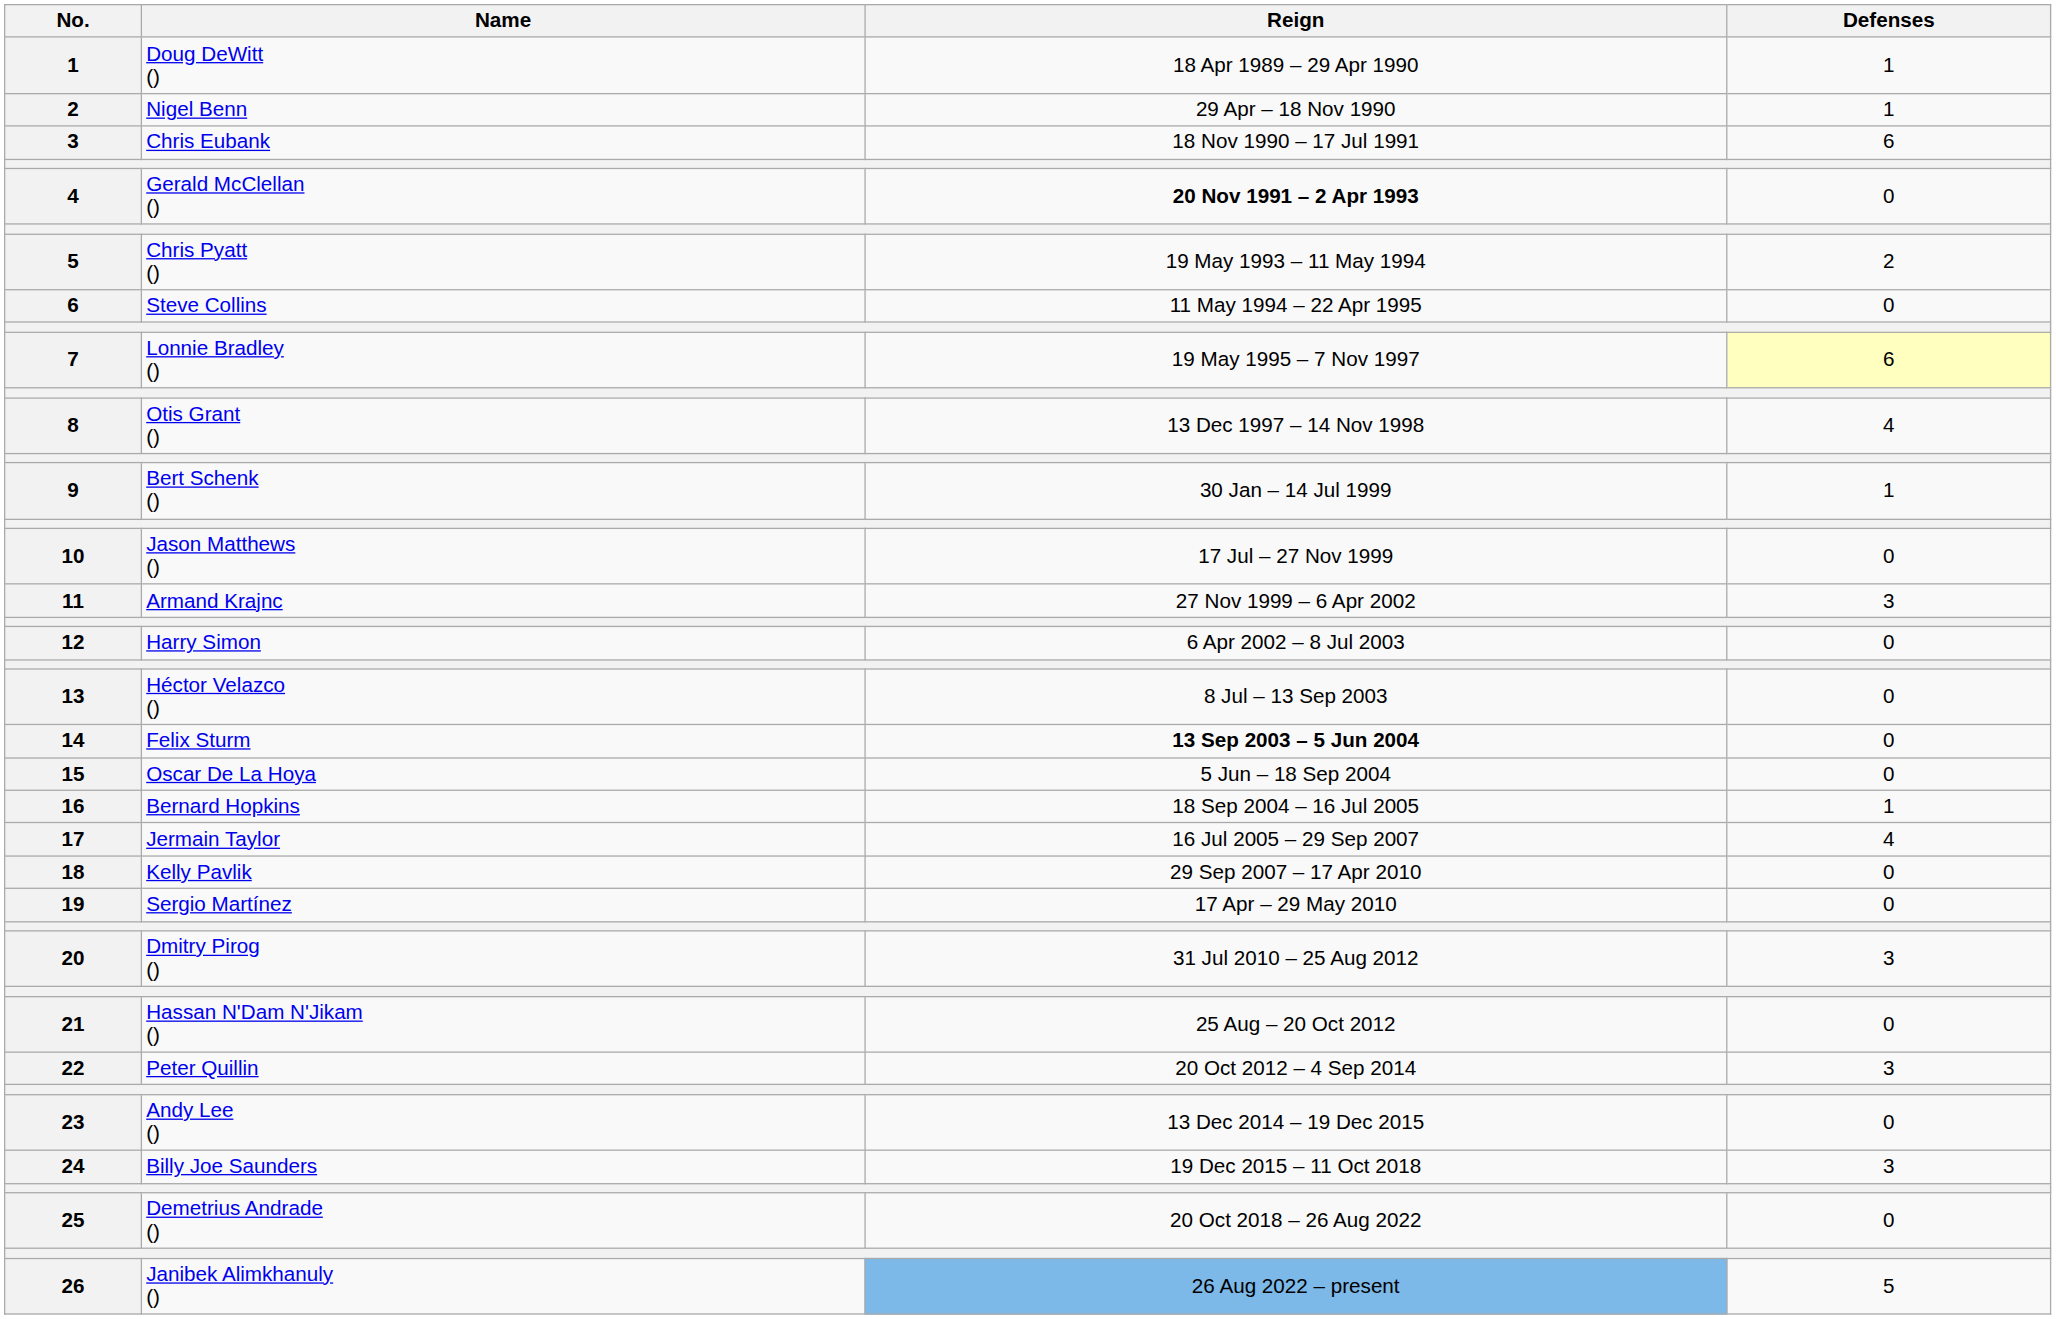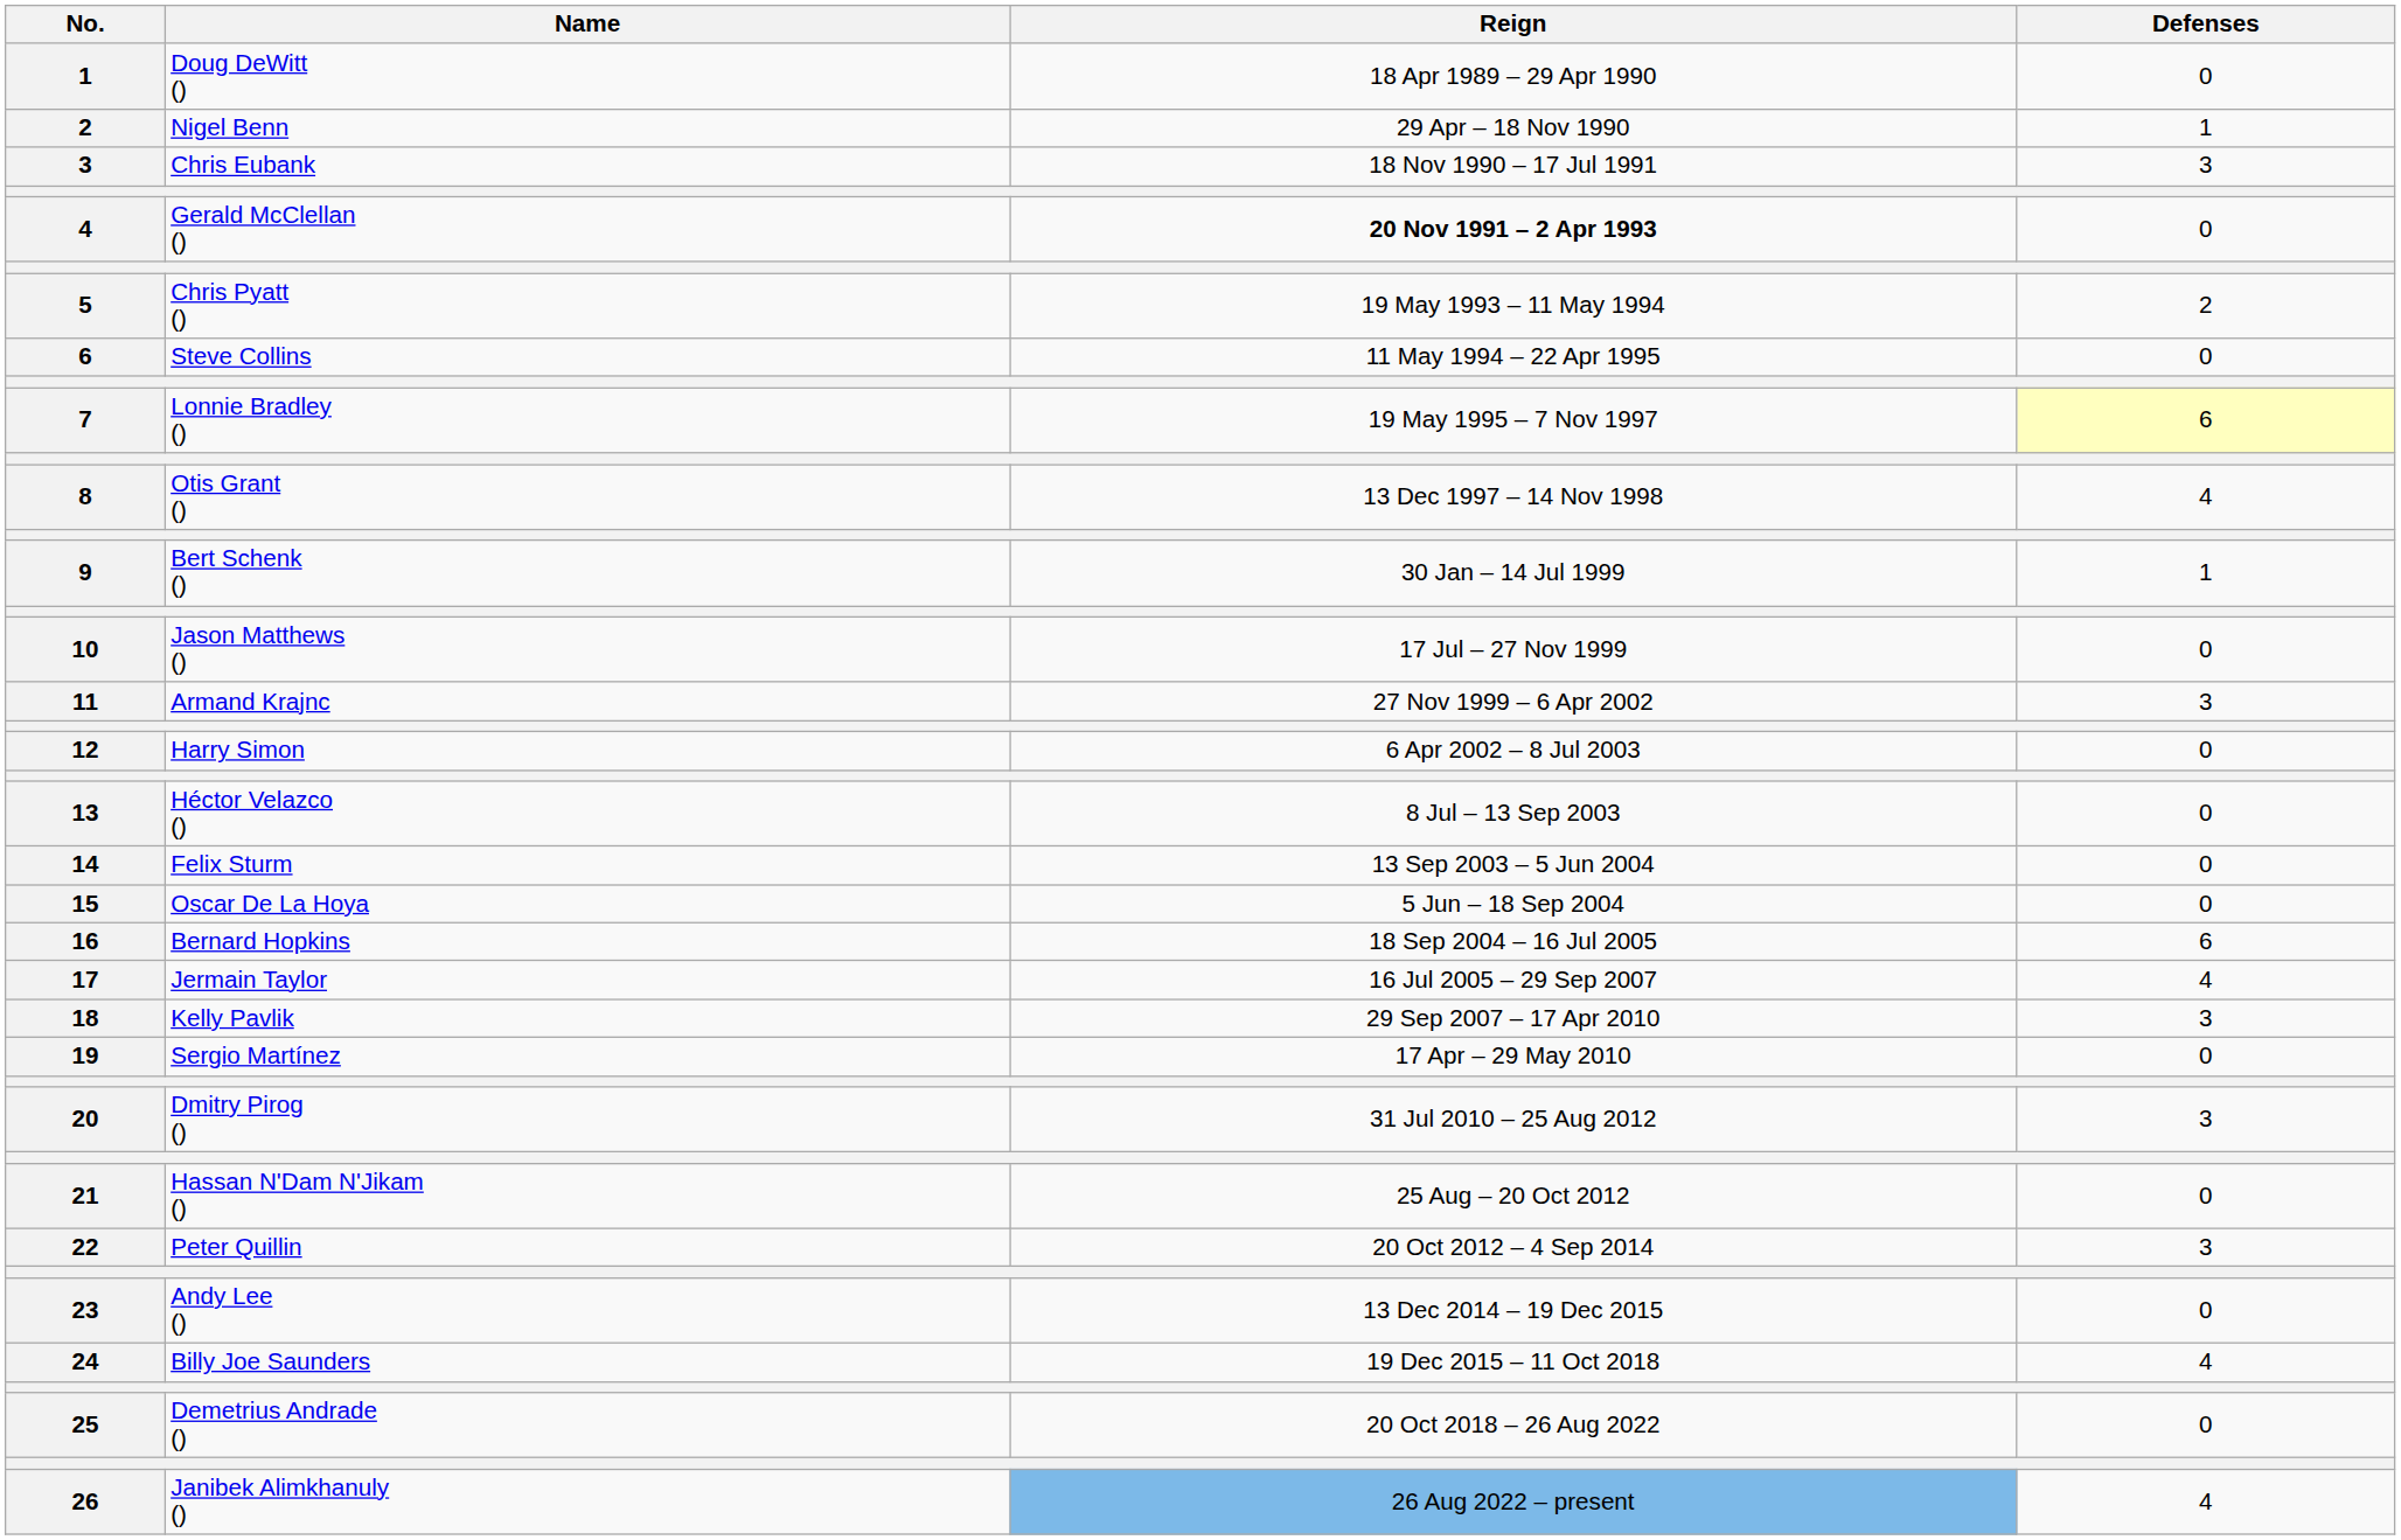 <table class="wikitable sortable" style="width:80%;">
 <tr>
 <th>No.</th>
 <th>Name</th>
 <th>Reign</th>
 <th>Defenses</th>
 </tr>
 <tr align=center>
 <th>1</th>
 <td align=left><a href='#'>Doug DeWitt</a><br>()</td>
 <td>18 Apr 1989 – 29 Apr 1990</td>
-<td>1</td>
+<td>0</td>
 </tr>
 <tr align=center>
 <th>2</th>
 <td align=left><a href='#'>Nigel Benn</a></td>
 <td>29 Apr – 18 Nov 1990</td>
 <td>1</td>
 </tr>
 <tr align=center>
 <th>3</th>
 <td align=left><a href='#'>Chris Eubank</a></td>
 <td>18 Nov 1990 – 17 Jul 1991</td>
-<td>6</td>
+<td>3</td>
 </tr>
 <tr align=center>
 <th colspan="4"></th>
 </tr>
 <tr align=center>
 <th>4</th>
 <td align=left><a href='#'>Gerald McClellan</a><br>()</td>
 <td><strong>20 Nov 1991 – 2 Apr 1993</strong></td>
 <td>0</td>
 </tr>
 <tr align=center>
 <th colspan="4"></th>
 </tr>
 <tr align=center>
 <th>5</th>
 <td align=left><a href='#'>Chris Pyatt</a><br>()</td>
 <td>19 May 1993 – 11 May 1994</td>
 <td>2</td>
 </tr>
 <tr align=center>
 <th>6</th>
 <td align=left><a href='#'>Steve Collins</a></td>
 <td>11 May 1994 – 22 Apr 1995</td>
 <td>0</td>
 </tr>
 <tr align=center>
 <th colspan="4"></th>
 </tr>
 <tr align=center>
 <th>7</th>
 <td align=left><a href='#'>Lonnie Bradley</a><br>()</td>
 <td>19 May 1995 – 7 Nov 1997</td>
 <td style="background:#ffffbf;">6</td>
 </tr>
 <tr align=center>
 <th colspan="4"></th>
 </tr>
 <tr align=center>
 <th>8</th>
 <td align=left><a href='#'>Otis Grant</a><br>()</td>
 <td>13 Dec 1997 – 14 Nov 1998</td>
 <td>4</td>
 </tr>
 <tr align=center>
 <th colspan="4"></th>
 </tr>
 <tr align=center>
 <th>9</th>
 <td align=left><a href='#'>Bert Schenk</a><br>()</td>
 <td>30 Jan – 14 Jul 1999</td>
 <td>1</td>
 </tr>
 <tr align=center>
 <th colspan="4"></th>
 </tr>
 <tr align=center>
 <th>10</th>
 <td align=left><a href='#'>Jason Matthews</a><br>()</td>
 <td>17 Jul – 27 Nov 1999</td>
 <td>0</td>
 </tr>
 <tr align=center>
 <th>11</th>
 <td align=left><a href='#'>Armand Krajnc</a></td>
 <td>27 Nov 1999 – 6 Apr 2002</td>
 <td>3</td>
 </tr>
 <tr align=center>
 <th colspan="4"></th>
 </tr>
 <tr align=center>
 <th>12</th>
 <td align=left><a href='#'>Harry Simon</a></td>
 <td>6 Apr 2002 – 8 Jul 2003</td>
 <td>0</td>
 </tr>
 <tr align=center>
 <th colspan="4"></th>
 </tr>
 <tr align="center">
 <th>13</th>
 <td align="left"><a href='#'>Héctor Velazco</a><br>()</td>
 <td>8 Jul – 13 Sep 2003</td>
 <td>0</td>
 </tr>
 <tr align="center">
 <th>14</th>
 <td align="left"><a href='#'>Felix Sturm</a></td>
-<td><strong>13 Sep 2003 – 5 Jun 2004</strong></td>
+<td>13 Sep 2003 – 5 Jun 2004</td>
 <td>0</td>
 </tr>
 <tr align="center">
 <th>15</th>
 <td align="left"><a href='#'>Oscar De La Hoya</a></td>
 <td>5 Jun – 18 Sep 2004</td>
 <td>0</td>
 </tr>
 <tr align="center">
 <th>16</th>
 <td align="left"><a href='#'>Bernard Hopkins</a></td>
 <td>18 Sep 2004 – 16 Jul 2005</td>
-<td>1</td>
+<td>6</td>
 </tr>
 <tr align="center">
 <th>17</th>
 <td align="left"><a href='#'>Jermain Taylor</a></td>
 <td>16 Jul 2005 – 29 Sep 2007</td>
 <td>4</td>
 </tr>
 <tr align="center">
 <th>18</th>
 <td align="left"><a href='#'>Kelly Pavlik</a></td>
 <td>29 Sep 2007 – 17 Apr 2010</td>
-<td>0</td>
+<td>3</td>
 </tr>
 <tr align="center">
 <th>19</th>
 <td align="left"><a href='#'>Sergio Martínez</a></td>
 <td>17 Apr – 29 May 2010</td>
 <td>0</td>
 </tr>
 <tr align="center">
 <th colspan="4"></th>
 </tr>
 <tr align="center">
 <th>20</th>
 <td align="left"><a href='#'>Dmitry Pirog</a><br>()</td>
 <td>31 Jul 2010 – 25 Aug 2012</td>
 <td>3</td>
 </tr>
 <tr align="center">
 <th colspan="4"></th>
 </tr>
 <tr align="center">
 <th>21</th>
 <td align="left"><a href='#'>Hassan N'Dam N'Jikam</a><br>()</td>
 <td>25 Aug – 20 Oct 2012</td>
 <td>0</td>
 </tr>
 <tr align="center">
 <th>22</th>
 <td align="left"><a href='#'>Peter Quillin</a></td>
 <td>20 Oct 2012 – 4 Sep 2014</td>
 <td>3</td>
 </tr>
 <tr align="center">
 <th colspan="4"></th>
 </tr>
 <tr align="center">
 <th>23</th>
 <td align="left"><a href='#'>Andy Lee</a><br>()</td>
 <td>13 Dec 2014 – 19 Dec 2015</td>
 <td>0</td>
 </tr>
 <tr align="center">
 <th>24</th>
 <td align="left"><a href='#'>Billy Joe Saunders</a></td>
 <td>19 Dec 2015 – 11 Oct 2018</td>
-<td>3</td>
+<td>4</td>
 </tr>
 <tr align="center">
 <th colspan="4"></th>
 </tr>
 <tr align="center">
 <th>25</th>
 <td align="left"><a href='#'>Demetrius Andrade</a><br>()</td>
 <td>20 Oct 2018 – 26 Aug 2022</td>
 <td>0</td>
 </tr>
 <tr align=center>
 <th colspan="4"></th>
 </tr>
 <tr align="center">
 <th>26</th>
 <td align="left"><a href='#'>Janibek Alimkhanuly</a><br>()</td>
 <td style="background:#7CB9E8;">26 Aug 2022 – present</td>
-<td>5</td>
+<td>4</td>
 </tr>
 </table>
